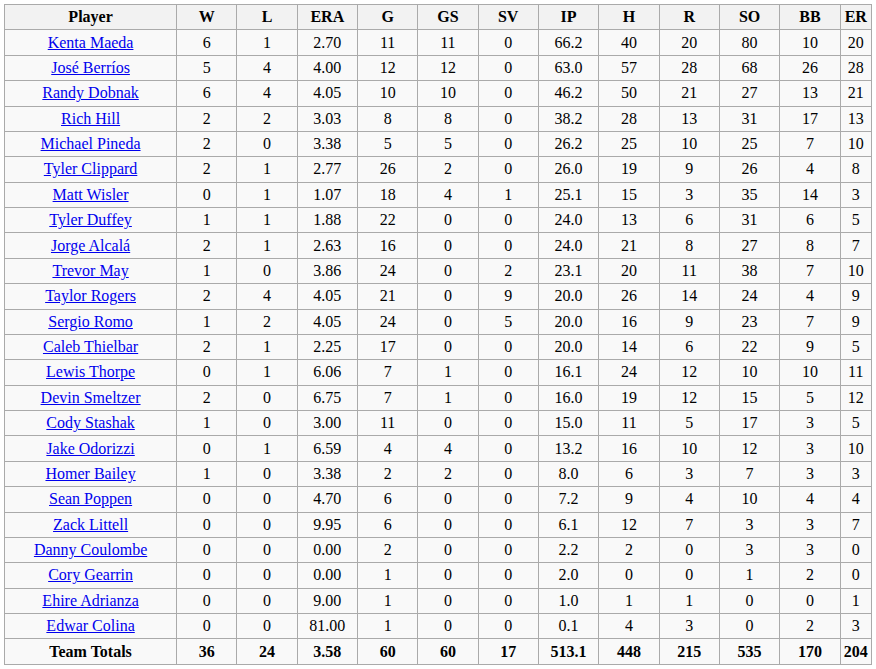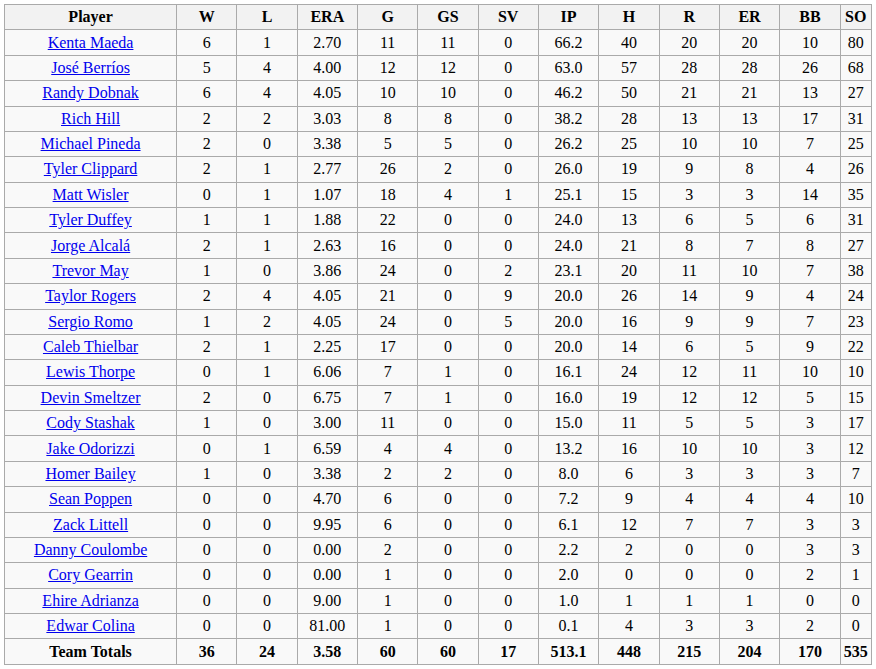 <table class=wikitable style="text-align:center">
 <tr>
 <th bgcolor=#DDDDFF; width="20%">Player</th>
 <th bgcolor=#DDDDFF; width="7%">W</th>
 <th bgcolor=#DDDDFF; width="7%">L</th>
 <th bgcolor=#DDDDFF; width="7%">ERA</th>
 <th bgcolor=#DDDDFF; width="7%">G</th>
 <th bgcolor=#DDDDFF; width="7%">GS</th>
 <th bgcolor=#DDDDFF; width="7%">SV</th>
 <th bgcolor=#DDDDFF; width="7%">IP</th>
 <th bgcolor=#DDDDFF; width="7%">H</th>
 <th bgcolor=#DDDDFF; width="7%">R</th>
+<th bgcolor=#DDDDFF; width="7%">ER</th>
+<th bgcolor=#DDDDFF; width="7%">BB</th>
 <th bgcolor=#DDDDFF; width="7%">SO</th>
-<th bgcolor=#DDDDFF; width="7%">BB</th>
-<th bgcolor=#DDDDFF; width="7%">ER</th>
 </tr>
 <tr>
 <td><a href='#'>Kenta Maeda</a></td>
 <td>6</td>
 <td>1</td>
 <td>2.70</td>
 <td>11</td>
 <td>11</td>
 <td>0</td>
 <td>66.2</td>
 <td>40</td>
 <td>20</td>
+<td>20</td>
+<td>10</td>
 <td>80</td>
-<td>10</td>
-<td>20</td>
 </tr>
 <tr>
 <td><a href='#'>José Berríos</a></td>
 <td>5</td>
 <td>4</td>
 <td>4.00</td>
 <td>12</td>
 <td>12</td>
 <td>0</td>
 <td>63.0</td>
 <td>57</td>
 <td>28</td>
+<td>28</td>
+<td>26</td>
 <td>68</td>
-<td>26</td>
-<td>28</td>
 </tr>
 <tr>
 <td><a href='#'>Randy Dobnak</a></td>
 <td>6</td>
 <td>4</td>
 <td>4.05</td>
 <td>10</td>
 <td>10</td>
 <td>0</td>
 <td>46.2</td>
 <td>50</td>
 <td>21</td>
+<td>21</td>
+<td>13</td>
 <td>27</td>
-<td>13</td>
-<td>21</td>
 </tr>
 <tr>
 <td><a href='#'>Rich Hill</a></td>
 <td>2</td>
 <td>2</td>
 <td>3.03</td>
 <td>8</td>
 <td>8</td>
 <td>0</td>
 <td>38.2</td>
 <td>28</td>
 <td>13</td>
+<td>13</td>
+<td>17</td>
 <td>31</td>
-<td>17</td>
-<td>13</td>
 </tr>
 <tr>
 <td><a href='#'>Michael Pineda</a></td>
 <td>2</td>
 <td>0</td>
 <td>3.38</td>
 <td>5</td>
 <td>5</td>
 <td>0</td>
 <td>26.2</td>
 <td>25</td>
 <td>10</td>
+<td>10</td>
+<td>7</td>
 <td>25</td>
-<td>7</td>
-<td>10</td>
 </tr>
 <tr>
 <td><a href='#'>Tyler Clippard</a></td>
 <td>2</td>
 <td>1</td>
 <td>2.77</td>
 <td>26</td>
 <td>2</td>
 <td>0</td>
 <td>26.0</td>
 <td>19</td>
 <td>9</td>
+<td>8</td>
+<td>4</td>
 <td>26</td>
-<td>4</td>
-<td>8</td>
 </tr>
 <tr>
 <td><a href='#'>Matt Wisler</a></td>
 <td>0</td>
 <td>1</td>
 <td>1.07</td>
 <td>18</td>
 <td>4</td>
 <td>1</td>
 <td>25.1</td>
 <td>15</td>
 <td>3</td>
+<td>3</td>
+<td>14</td>
 <td>35</td>
-<td>14</td>
-<td>3</td>
 </tr>
 <tr>
 <td><a href='#'>Tyler Duffey</a></td>
 <td>1</td>
 <td>1</td>
 <td>1.88</td>
 <td>22</td>
 <td>0</td>
 <td>0</td>
 <td>24.0</td>
 <td>13</td>
 <td>6</td>
+<td>5</td>
+<td>6</td>
 <td>31</td>
-<td>6</td>
-<td>5</td>
 </tr>
 <tr>
 <td><a href='#'>Jorge Alcalá</a></td>
 <td>2</td>
 <td>1</td>
 <td>2.63</td>
 <td>16</td>
 <td>0</td>
 <td>0</td>
 <td>24.0</td>
 <td>21</td>
 <td>8</td>
+<td>7</td>
+<td>8</td>
 <td>27</td>
-<td>8</td>
-<td>7</td>
 </tr>
 <tr>
 <td><a href='#'>Trevor May</a></td>
 <td>1</td>
 <td>0</td>
 <td>3.86</td>
 <td>24</td>
 <td>0</td>
 <td>2</td>
 <td>23.1</td>
 <td>20</td>
 <td>11</td>
+<td>10</td>
+<td>7</td>
 <td>38</td>
-<td>7</td>
-<td>10</td>
 </tr>
 <tr>
 <td><a href='#'>Taylor Rogers</a></td>
 <td>2</td>
 <td>4</td>
 <td>4.05</td>
 <td>21</td>
 <td>0</td>
 <td>9</td>
 <td>20.0</td>
 <td>26</td>
 <td>14</td>
+<td>9</td>
+<td>4</td>
 <td>24</td>
-<td>4</td>
-<td>9</td>
 </tr>
 <tr>
 <td><a href='#'>Sergio Romo</a></td>
 <td>1</td>
 <td>2</td>
 <td>4.05</td>
 <td>24</td>
 <td>0</td>
 <td>5</td>
 <td>20.0</td>
 <td>16</td>
 <td>9</td>
+<td>9</td>
+<td>7</td>
 <td>23</td>
-<td>7</td>
-<td>9</td>
 </tr>
 <tr>
 <td><a href='#'>Caleb Thielbar</a></td>
 <td>2</td>
 <td>1</td>
 <td>2.25</td>
 <td>17</td>
 <td>0</td>
 <td>0</td>
 <td>20.0</td>
 <td>14</td>
 <td>6</td>
+<td>5</td>
+<td>9</td>
 <td>22</td>
-<td>9</td>
-<td>5</td>
 </tr>
 <tr>
 <td><a href='#'>Lewis Thorpe</a></td>
 <td>0</td>
 <td>1</td>
 <td>6.06</td>
 <td>7</td>
 <td>1</td>
 <td>0</td>
 <td>16.1</td>
 <td>24</td>
 <td>12</td>
+<td>11</td>
 <td>10</td>
 <td>10</td>
-<td>11</td>
 </tr>
 <tr>
 <td><a href='#'>Devin Smeltzer</a></td>
 <td>2</td>
 <td>0</td>
 <td>6.75</td>
 <td>7</td>
 <td>1</td>
 <td>0</td>
 <td>16.0</td>
 <td>19</td>
 <td>12</td>
+<td>12</td>
+<td>5</td>
 <td>15</td>
-<td>5</td>
-<td>12</td>
 </tr>
 <tr>
 <td><a href='#'>Cody Stashak</a></td>
 <td>1</td>
 <td>0</td>
 <td>3.00</td>
 <td>11</td>
 <td>0</td>
 <td>0</td>
 <td>15.0</td>
 <td>11</td>
 <td>5</td>
+<td>5</td>
+<td>3</td>
 <td>17</td>
-<td>3</td>
-<td>5</td>
 </tr>
 <tr>
 <td><a href='#'>Jake Odorizzi</a></td>
 <td>0</td>
 <td>1</td>
 <td>6.59</td>
 <td>4</td>
 <td>4</td>
 <td>0</td>
 <td>13.2</td>
 <td>16</td>
 <td>10</td>
+<td>10</td>
+<td>3</td>
 <td>12</td>
-<td>3</td>
-<td>10</td>
 </tr>
 <tr>
 <td><a href='#'>Homer Bailey</a></td>
 <td>1</td>
 <td>0</td>
 <td>3.38</td>
 <td>2</td>
 <td>2</td>
 <td>0</td>
 <td>8.0</td>
 <td>6</td>
 <td>3</td>
-<td>7</td>
 <td>3</td>
 <td>3</td>
+<td>7</td>
 </tr>
 <tr>
 <td><a href='#'>Sean Poppen</a></td>
 <td>0</td>
 <td>0</td>
 <td>4.70</td>
 <td>6</td>
 <td>0</td>
 <td>0</td>
 <td>7.2</td>
 <td>9</td>
 <td>4</td>
-<td>10</td>
 <td>4</td>
 <td>4</td>
+<td>10</td>
 </tr>
 <tr>
 <td><a href='#'>Zack Littell</a></td>
 <td>0</td>
 <td>0</td>
 <td>9.95</td>
 <td>6</td>
 <td>0</td>
 <td>0</td>
 <td>6.1</td>
 <td>12</td>
 <td>7</td>
+<td>7</td>
 <td>3</td>
 <td>3</td>
-<td>7</td>
 </tr>
 <tr>
 <td><a href='#'>Danny Coulombe</a></td>
 <td>0</td>
 <td>0</td>
 <td>0.00</td>
 <td>2</td>
 <td>0</td>
 <td>0</td>
 <td>2.2</td>
 <td>2</td>
 <td>0</td>
+<td>0</td>
 <td>3</td>
 <td>3</td>
-<td>0</td>
 </tr>
 <tr>
 <td><a href='#'>Cory Gearrin</a></td>
 <td>0</td>
 <td>0</td>
 <td>0.00</td>
 <td>1</td>
 <td>0</td>
 <td>0</td>
 <td>2.0</td>
 <td>0</td>
 <td>0</td>
+<td>0</td>
+<td>2</td>
 <td>1</td>
-<td>2</td>
-<td>0</td>
 </tr>
 <tr>
 <td><a href='#'>Ehire Adrianza</a></td>
 <td>0</td>
 <td>0</td>
 <td>9.00</td>
 <td>1</td>
 <td>0</td>
 <td>0</td>
 <td>1.0</td>
 <td>1</td>
 <td>1</td>
+<td>1</td>
 <td>0</td>
 <td>0</td>
-<td>1</td>
 </tr>
 <tr>
 <td><a href='#'>Edwar Colina</a></td>
 <td>0</td>
 <td>0</td>
 <td>81.00</td>
 <td>1</td>
 <td>0</td>
 <td>0</td>
 <td>0.1</td>
 <td>4</td>
 <td>3</td>
+<td>3</td>
+<td>2</td>
 <td>0</td>
-<td>2</td>
-<td>3</td>
 </tr>
 <tr>
 <td><strong>Team Totals</strong></td>
 <td><strong>36</strong></td>
 <td><strong>24</strong></td>
 <td><strong>3.58</strong></td>
 <td><strong>60</strong></td>
 <td><strong>60</strong></td>
 <td><strong>17</strong></td>
 <td><strong>513.1</strong></td>
 <td><strong>448</strong></td>
 <td><strong>215</strong></td>
+<td><strong>204</strong></td>
+<td><strong>170</strong></td>
 <td><strong>535</strong></td>
-<td><strong>170</strong></td>
-<td><strong>204</strong></td>
 </tr>
 </table>
